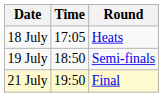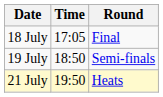 <table class="wikitable">
 <tr>
 <th>Date</th>
 <th>Time</th>
 <th>Round</th>
 </tr>
 <tr>
 <td>18 July</td>
 <td>17:05</td>
-<td><a href='#'>Heats</a></td>
+<td><a href='#'>Final</a></td>
 </tr>
 <tr>
 <td>19 July</td>
 <td>18:50</td>
 <td><a href='#'>Semi-finals</a></td>
 </tr>
 <tr style=background:lemonchiffon>
 <td>21 July</td>
 <td>19:50</td>
-<td><a href='#'>Final</a></td>
+<td><a href='#'>Heats</a></td>
 </tr>
 </table>
